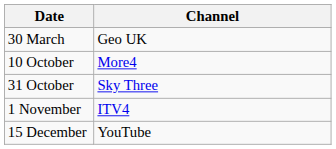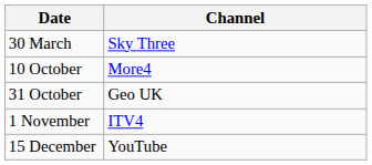 <table class="wikitable">
 <tr>
 <th width=90>Date</th>
 <th width=250>Channel</th>
 </tr>
 <tr>
 <td>30 March</td>
-<td>Geo UK</td>
+<td><a href='#'>Sky Three</a></td>
 </tr>
 <tr>
 <td>10 October</td>
 <td><a href='#'>More4</a></td>
 </tr>
 <tr>
 <td>31 October</td>
-<td><a href='#'>Sky Three</a></td>
+<td>Geo UK</td>
 </tr>
 <tr>
 <td>1 November</td>
 <td><a href='#'>ITV4</a></td>
 </tr>
 <tr>
 <td>15 December</td>
 <td>YouTube</td>
 </tr>
 </table>
